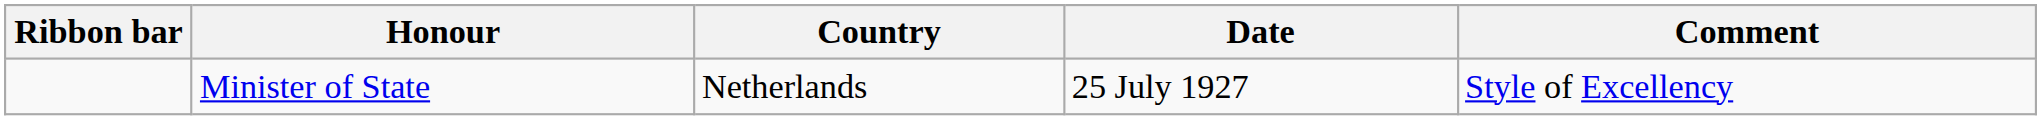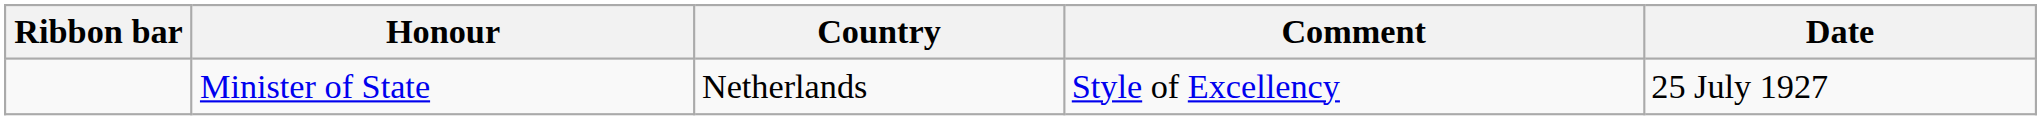 <table class="wikitable" style="width:60%;">
 <tr>
 <th style="width:80px;">Ribbon bar</th>
 <th>Honour</th>
 <th>Country</th>
+<th>Comment</th>
 <th>Date</th>
-<th>Comment</th>
 </tr>
 <tr>
 <td></td>
 <td><a href='#'>Minister of State</a></td>
 <td>Netherlands</td>
+<td><a href='#'>Style</a> of <a href='#'>Excellency</a></td>
 <td>25 July 1927</td>
-<td><a href='#'>Style</a> of <a href='#'>Excellency</a></td>
 </tr>
 </table>
